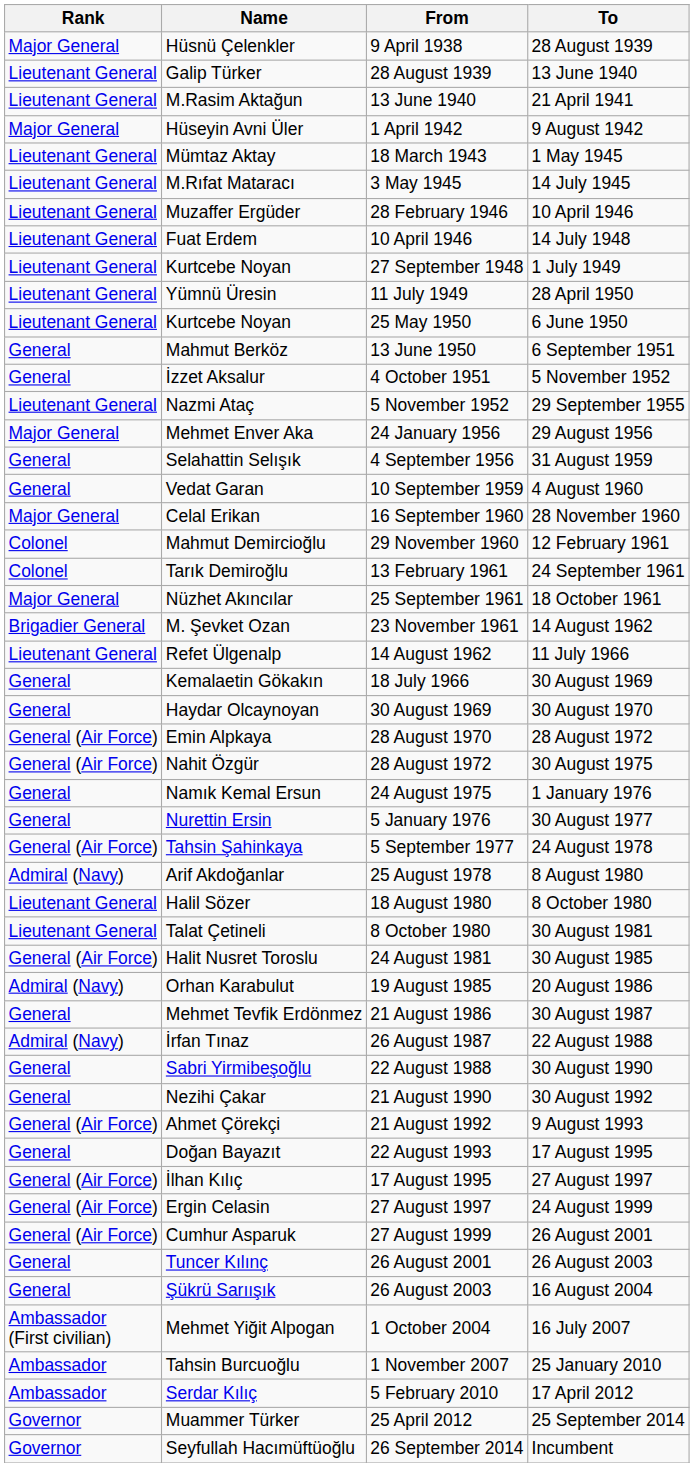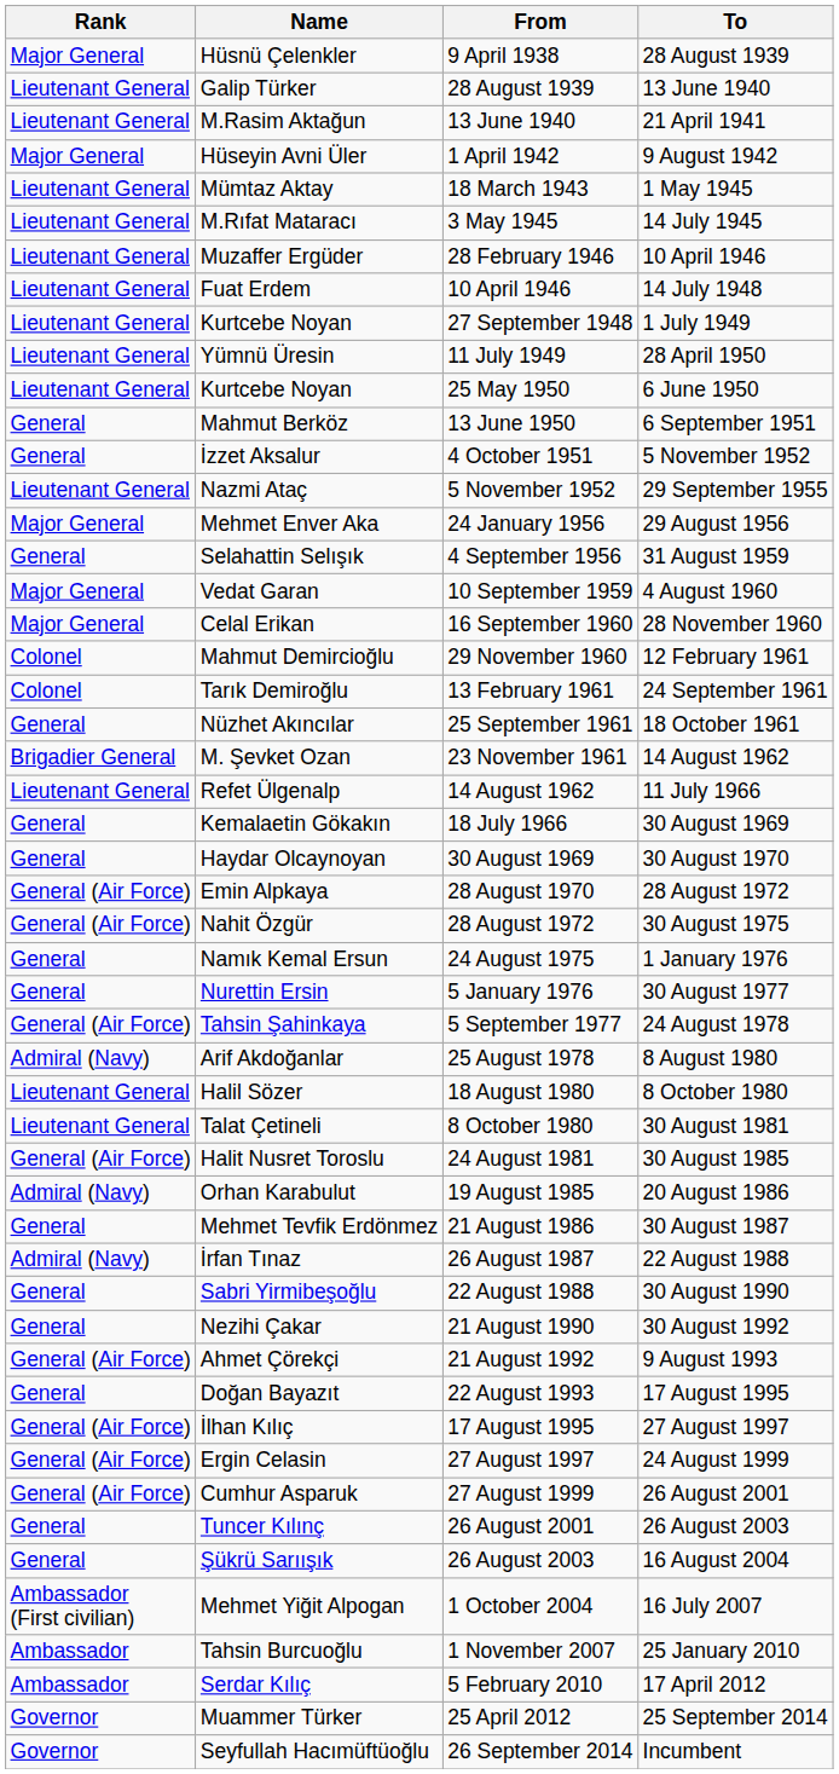 <table class="wikitable" border="1">
 <tr>
 <th>Rank</th>
 <th>Name</th>
 <th>From</th>
 <th>To</th>
 </tr>
 <tr>
 <td><a href='#'>Major General</a></td>
 <td>Hüsnü Çelenkler</td>
 <td>9 April 1938</td>
 <td>28 August 1939</td>
 </tr>
 <tr>
 <td><a href='#'>Lieutenant General</a></td>
 <td>Galip Türker</td>
 <td>28 August 1939</td>
 <td>13 June 1940</td>
 </tr>
 <tr>
 <td><a href='#'>Lieutenant General</a></td>
 <td>M.Rasim Aktağun</td>
 <td>13 June 1940</td>
 <td>21 April 1941</td>
 </tr>
 <tr>
 <td><a href='#'>Major General</a></td>
 <td>Hüseyin Avni Üler</td>
 <td>1 April 1942</td>
 <td>9 August 1942</td>
 </tr>
 <tr>
 <td><a href='#'>Lieutenant General</a></td>
 <td>Mümtaz Aktay</td>
 <td>18 March 1943</td>
 <td>1 May 1945</td>
 </tr>
 <tr>
 <td><a href='#'>Lieutenant General</a></td>
 <td>M.Rıfat Mataracı</td>
 <td>3 May 1945</td>
 <td>14 July 1945</td>
 </tr>
 <tr>
 <td><a href='#'>Lieutenant General</a></td>
 <td>Muzaffer Ergüder</td>
 <td>28 February 1946</td>
 <td>10 April 1946</td>
 </tr>
 <tr>
 <td><a href='#'>Lieutenant General</a></td>
 <td>Fuat Erdem</td>
 <td>10 April 1946</td>
 <td>14 July 1948</td>
 </tr>
 <tr>
 <td><a href='#'>Lieutenant General</a></td>
 <td>Kurtcebe Noyan</td>
 <td>27 September 1948</td>
 <td>1 July 1949</td>
 </tr>
 <tr>
 <td><a href='#'>Lieutenant General</a></td>
 <td>Yümnü Üresin</td>
 <td>11 July 1949</td>
 <td>28 April 1950</td>
 </tr>
 <tr>
 <td><a href='#'>Lieutenant General</a></td>
 <td>Kurtcebe Noyan</td>
 <td>25 May 1950</td>
 <td>6 June 1950</td>
 </tr>
 <tr>
 <td><a href='#'>General</a></td>
 <td>Mahmut Berköz</td>
 <td>13 June 1950</td>
 <td>6 September 1951</td>
 </tr>
 <tr>
 <td><a href='#'>General</a></td>
 <td>İzzet Aksalur</td>
 <td>4 October 1951</td>
 <td>5 November 1952</td>
 </tr>
 <tr>
 <td><a href='#'>Lieutenant General</a></td>
 <td>Nazmi Ataç</td>
 <td>5 November 1952</td>
 <td>29 September 1955</td>
 </tr>
 <tr>
 <td><a href='#'>Major General</a></td>
 <td>Mehmet Enver Aka</td>
 <td>24 January 1956</td>
 <td>29 August 1956</td>
 </tr>
 <tr>
 <td><a href='#'>General</a></td>
 <td>Selahattin Selışık</td>
 <td>4 September 1956</td>
 <td>31 August 1959</td>
 </tr>
 <tr>
-<td><a href='#'>General</a></td>
+<td><a href='#'>Major General</a></td>
 <td>Vedat Garan</td>
 <td>10 September 1959</td>
 <td>4 August 1960</td>
 </tr>
 <tr>
 <td><a href='#'>Major General</a></td>
 <td>Celal Erikan</td>
 <td>16 September 1960</td>
 <td>28 November 1960</td>
 </tr>
 <tr>
 <td><a href='#'>Colonel</a></td>
 <td>Mahmut Demircioğlu</td>
 <td>29 November 1960</td>
 <td>12 February 1961</td>
 </tr>
 <tr>
 <td><a href='#'>Colonel</a></td>
 <td>Tarık Demiroğlu</td>
 <td>13 February 1961</td>
 <td>24 September 1961</td>
 </tr>
 <tr>
-<td><a href='#'>Major General</a></td>
+<td><a href='#'>General</a></td>
 <td>Nüzhet Akıncılar</td>
 <td>25 September 1961</td>
 <td>18 October 1961</td>
 </tr>
 <tr>
 <td><a href='#'>Brigadier General</a></td>
 <td>M. Şevket Ozan</td>
 <td>23 November 1961</td>
 <td>14 August 1962</td>
 </tr>
 <tr>
 <td><a href='#'>Lieutenant General</a></td>
 <td>Refet Ülgenalp</td>
 <td>14 August 1962</td>
 <td>11 July 1966</td>
 </tr>
 <tr>
 <td><a href='#'>General</a></td>
 <td>Kemalaetin Gökakın</td>
 <td>18 July 1966</td>
 <td>30 August 1969</td>
 </tr>
 <tr>
 <td><a href='#'>General</a></td>
 <td>Haydar Olcaynoyan</td>
 <td>30 August 1969</td>
 <td>30 August 1970</td>
 </tr>
 <tr>
 <td><a href='#'>General</a> (<a href='#'>Air Force</a>)</td>
 <td>Emin Alpkaya</td>
 <td>28 August 1970</td>
 <td>28 August 1972</td>
 </tr>
 <tr>
 <td><a href='#'>General</a> (<a href='#'>Air Force</a>)</td>
 <td>Nahit Özgür</td>
 <td>28 August 1972</td>
 <td>30 August 1975</td>
 </tr>
 <tr>
 <td><a href='#'>General</a></td>
 <td>Namık Kemal Ersun</td>
 <td>24 August 1975</td>
 <td>1 January 1976</td>
 </tr>
 <tr>
 <td><a href='#'>General</a></td>
 <td><a href='#'>Nurettin Ersin</a></td>
 <td>5 January 1976</td>
 <td>30 August 1977</td>
 </tr>
 <tr>
 <td><a href='#'>General</a> (<a href='#'>Air Force</a>)</td>
 <td><a href='#'>Tahsin Şahinkaya</a></td>
 <td>5 September 1977</td>
 <td>24 August 1978</td>
 </tr>
 <tr>
 <td><a href='#'>Admiral</a> (<a href='#'>Navy</a>)</td>
 <td>Arif Akdoğanlar</td>
 <td>25 August 1978</td>
 <td>8 August 1980</td>
 </tr>
 <tr>
 <td><a href='#'>Lieutenant General</a></td>
 <td>Halil Sözer</td>
 <td>18 August 1980</td>
 <td>8 October 1980</td>
 </tr>
 <tr>
 <td><a href='#'>Lieutenant General</a></td>
 <td>Talat Çetineli</td>
 <td>8 October 1980</td>
 <td>30 August 1981</td>
 </tr>
 <tr>
 <td><a href='#'>General</a> (<a href='#'>Air Force</a>)</td>
 <td>Halit Nusret Toroslu</td>
 <td>24 August 1981</td>
 <td>30 August 1985</td>
 </tr>
 <tr>
 <td><a href='#'>Admiral</a> (<a href='#'>Navy</a>)</td>
 <td>Orhan Karabulut</td>
 <td>19 August 1985</td>
 <td>20 August 1986</td>
 </tr>
 <tr>
 <td><a href='#'>General</a></td>
 <td>Mehmet Tevfik Erdönmez</td>
 <td>21 August 1986</td>
 <td>30 August 1987</td>
 </tr>
 <tr>
 <td><a href='#'>Admiral</a> (<a href='#'>Navy</a>)</td>
 <td>İrfan Tınaz</td>
 <td>26 August 1987</td>
 <td>22 August 1988</td>
 </tr>
 <tr>
 <td><a href='#'>General</a></td>
 <td><a href='#'>Sabri Yirmibeşoğlu</a></td>
 <td>22 August 1988</td>
 <td>30 August 1990</td>
 </tr>
 <tr>
 <td><a href='#'>General</a></td>
 <td>Nezihi Çakar</td>
 <td>21 August 1990</td>
 <td>30 August 1992</td>
 </tr>
 <tr>
 <td><a href='#'>General</a> (<a href='#'>Air Force</a>)</td>
 <td>Ahmet Çörekçi</td>
 <td>21 August 1992</td>
 <td>9 August 1993</td>
 </tr>
 <tr>
 <td><a href='#'>General</a></td>
 <td>Doğan Bayazıt</td>
 <td>22 August 1993</td>
 <td>17 August 1995</td>
 </tr>
 <tr>
 <td><a href='#'>General</a> (<a href='#'>Air Force</a>)</td>
 <td>İlhan Kılıç</td>
 <td>17 August 1995</td>
 <td>27 August 1997</td>
 </tr>
 <tr>
 <td><a href='#'>General</a> (<a href='#'>Air Force</a>)</td>
 <td>Ergin Celasin</td>
 <td>27 August 1997</td>
 <td>24 August 1999</td>
 </tr>
 <tr>
 <td><a href='#'>General</a> (<a href='#'>Air Force</a>)</td>
 <td>Cumhur Asparuk</td>
 <td>27 August 1999</td>
 <td>26 August 2001</td>
 </tr>
 <tr>
 <td><a href='#'>General</a></td>
 <td><a href='#'>Tuncer Kılınç</a></td>
 <td>26 August 2001</td>
 <td>26 August 2003</td>
 </tr>
 <tr>
 <td><a href='#'>General</a></td>
 <td><a href='#'>Şükrü Sarıışık</a></td>
 <td>26 August 2003</td>
 <td>16 August 2004</td>
 </tr>
 <tr>
 <td><a href='#'>Ambassador</a><br>(First civilian)</td>
 <td>Mehmet Yiğit Alpogan</td>
 <td>1 October 2004</td>
 <td>16 July 2007</td>
 </tr>
 <tr>
 <td><a href='#'>Ambassador</a></td>
 <td>Tahsin Burcuoğlu</td>
 <td>1 November 2007</td>
 <td>25 January 2010</td>
 </tr>
 <tr>
 <td><a href='#'>Ambassador</a></td>
 <td><a href='#'>Serdar Kılıç</a></td>
 <td>5 February 2010</td>
 <td>17 April 2012</td>
 </tr>
 <tr>
 <td><a href='#'>Governor</a></td>
 <td>Muammer Türker</td>
 <td>25 April 2012</td>
 <td>25 September 2014</td>
 </tr>
 <tr>
 <td><a href='#'>Governor</a></td>
 <td>Seyfullah Hacımüftüoğlu</td>
 <td>26 September 2014</td>
 <td>Incumbent</td>
 </tr>
 </table>
